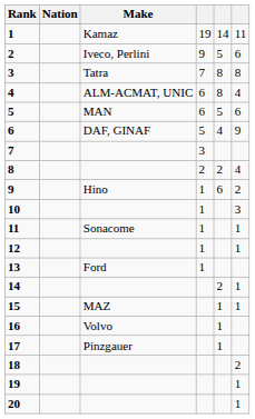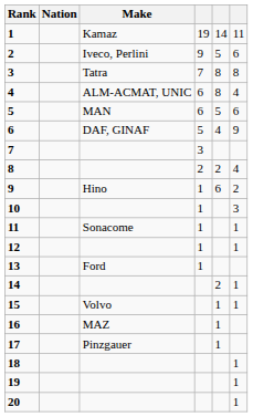 <table class="wikitable sortable">
 <tr>
 <th>Rank</th>
 <th>Nation</th>
 <th>Make</th>
 <th></th>
 <th></th>
 <th></th>
 </tr>
 <tr>
 <td><strong>1</strong></td>
 <td align="left"></td>
 <td>Kamaz</td>
 <td>19</td>
 <td>14</td>
 <td>11</td>
 </tr>
 <tr>
 <td><strong>2</strong></td>
 <td align="left"></td>
 <td>Iveco, Perlini</td>
 <td>9</td>
 <td>5</td>
 <td>6</td>
 </tr>
 <tr>
 <td><strong>3</strong></td>
 <td align="left"></td>
 <td>Tatra</td>
 <td>7</td>
 <td>8</td>
 <td>8</td>
 </tr>
 <tr>
 <td><strong>4</strong></td>
 <td align="left"></td>
 <td>ALM-ACMAT, UNIC</td>
 <td>6</td>
 <td>8</td>
 <td>4</td>
 </tr>
 <tr>
 <td><strong>5</strong></td>
 <td align="left"></td>
 <td>MAN</td>
 <td>6</td>
 <td>5</td>
 <td>6</td>
 </tr>
 <tr>
 <td><strong>6</strong></td>
 <td align="left"></td>
 <td>DAF, GINAF</td>
 <td>5</td>
 <td>4</td>
 <td>9</td>
 </tr>
 <tr>
 <td><strong>7</strong></td>
 <td align="left"></td>
 <td></td>
 <td>3</td>
 <td></td>
 <td></td>
 </tr>
 <tr>
 <td><strong>8</strong></td>
 <td align="left"></td>
 <td></td>
 <td>2</td>
 <td>2</td>
 <td>4</td>
 </tr>
 <tr>
 <td><strong>9</strong></td>
 <td align="left"></td>
 <td>Hino</td>
 <td>1</td>
 <td>6</td>
 <td>2</td>
 </tr>
 <tr>
 <td><strong>10</strong></td>
 <td align="left"></td>
 <td></td>
 <td>1</td>
 <td></td>
 <td>3</td>
 </tr>
 <tr>
 <td><strong>11</strong></td>
 <td align="left"></td>
 <td>Sonacome</td>
 <td>1</td>
 <td></td>
 <td>1</td>
 </tr>
 <tr>
 <td><strong>12</strong></td>
 <td align="left"></td>
 <td></td>
 <td>1</td>
 <td></td>
 <td>1</td>
 </tr>
 <tr>
 <td><strong>13</strong></td>
 <td align="left"></td>
 <td>Ford</td>
 <td>1</td>
 <td></td>
 <td></td>
 </tr>
 <tr>
 <td><strong>14</strong></td>
 <td align="left"></td>
 <td></td>
 <td></td>
 <td>2</td>
 <td>1</td>
 </tr>
 <tr>
 <td><strong>15</strong></td>
 <td align="left"></td>
-<td>MAZ</td>
+<td>Volvo</td>
 <td></td>
 <td>1</td>
 <td>1</td>
 </tr>
 <tr>
 <td><strong>16</strong></td>
 <td></td>
-<td>Volvo</td>
+<td>MAZ</td>
 <td></td>
 <td>1</td>
 <td></td>
 </tr>
 <tr>
 <td><strong>17</strong></td>
 <td></td>
 <td>Pinzgauer</td>
 <td></td>
 <td>1</td>
 <td></td>
 </tr>
 <tr>
 <td><strong>18</strong></td>
 <td></td>
 <td></td>
 <td></td>
 <td></td>
-<td>2</td>
+<td>1</td>
 </tr>
 <tr>
 <td><strong>19</strong></td>
 <td></td>
 <td></td>
 <td></td>
 <td></td>
 <td>1</td>
 </tr>
 <tr>
 <td><strong>20</strong></td>
 <td></td>
 <td></td>
 <td></td>
 <td></td>
 <td>1</td>
 </tr>
 </table>
